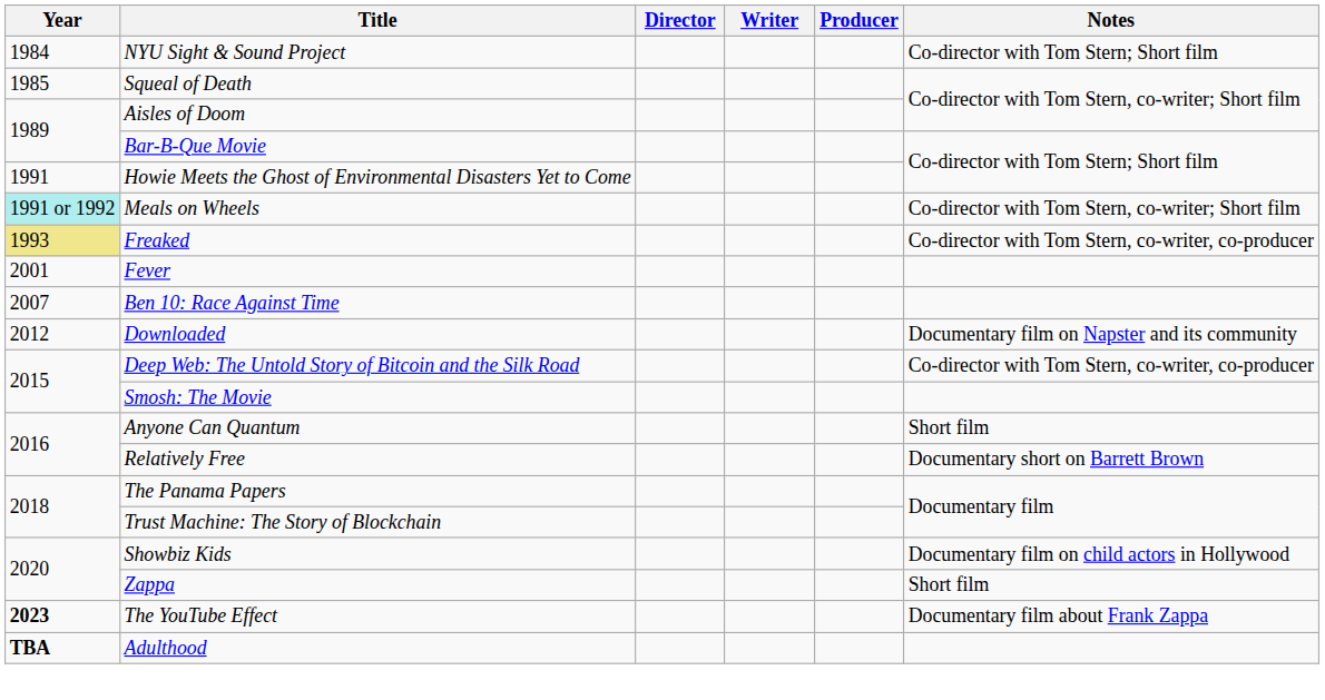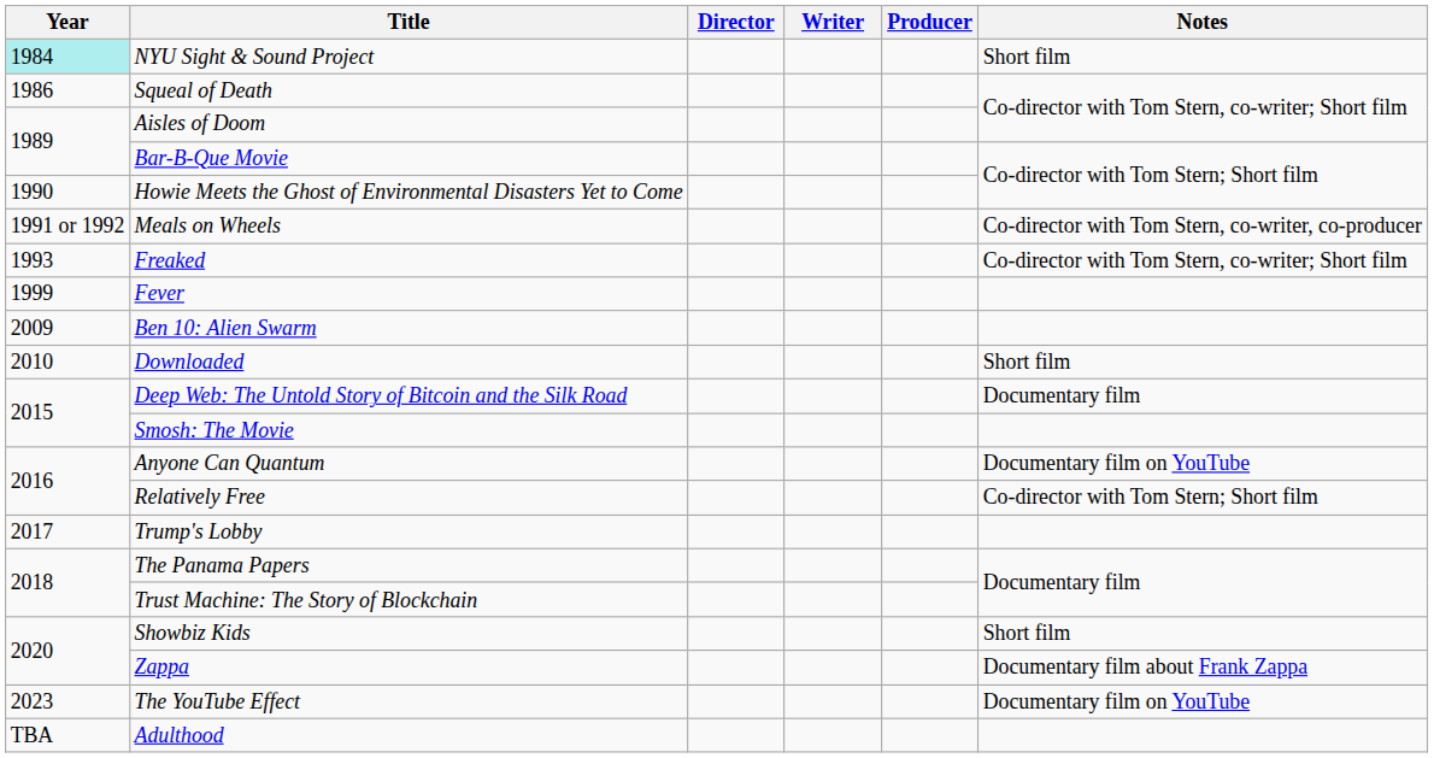 <table class="wikitable sortable">
 <tr>
 <th>Year</th>
 <th>Title</th>
 <th width="65"><a href='#'>Director</a></th>
 <th width="65"><a href='#'>Writer</a></th>
 <th width="65"><a href='#'>Producer</a></th>
 <th>Notes</th>
 </tr>
 <tr>
-<td>1984</td>
+<td style="background: paleturquoise;">1984</td>
 <td><em>NYU Sight & Sound Project</em></td>
 <td></td>
 <td></td>
 <td></td>
-<td>Co-director with Tom Stern; Short film</td>
+<td>Short film</td>
 </tr>
 <tr>
-<td>1985</td>
+<td>1986</td>
 <td><em>Squeal of Death</em></td>
 <td></td>
 <td></td>
 <td></td>
 <td rowspan="2">Co-director with Tom Stern, co-writer; Short film</td>
 </tr>
 <tr>
 <td rowspan="2">1989</td>
 <td><em>Aisles of Doom</em></td>
 <td></td>
 <td></td>
 <td></td>
 </tr>
 <tr>
 <td><em><a href='#'>Bar-B-Que Movie</a></em></td>
 <td></td>
 <td></td>
 <td></td>
 <td rowspan="2">Co-director with Tom Stern; Short film</td>
 </tr>
 <tr>
-<td>1991</td>
+<td>1990</td>
 <td><em>Howie Meets the Ghost of Environmental Disasters Yet to Come</em></td>
 <td></td>
 <td></td>
 <td></td>
 </tr>
 <tr>
-<td style="background: paleturquoise;">1991 or 1992</td>
+<td>1991 or 1992</td>
 <td><em>Meals on Wheels</em></td>
+<td></td>
+<td></td>
+<td></td>
+<td>Co-director with Tom Stern, co-writer, co-producer</td>
+</tr>
+<tr>
+<td>1993</td>
+<td><em><a href='#'>Freaked</a></em></td>
 <td></td>
 <td></td>
 <td></td>
 <td>Co-director with Tom Stern, co-writer; Short film</td>
 </tr>
 <tr>
-<td style="background: khaki;">1993</td>
-<td><em><a href='#'>Freaked</a></em></td>
-<td></td>
-<td></td>
-<td></td>
-<td>Co-director with Tom Stern, co-writer, co-producer</td>
-</tr>
-<tr>
-<td>2001</td>
+<td>1999</td>
 <td><em><a href='#'>Fever</a></em></td>
 <td></td>
 <td></td>
 <td></td>
 <td></td>
 </tr>
 <tr>
-<td>2007</td>
-<td><em><a href='#'>Ben 10: Race Against Time</a></em></td>
+<td>2009</td>
+<td><em><a href='#'>Ben 10: Alien Swarm</a></em></td>
 <td></td>
 <td></td>
 <td></td>
 <td></td>
 </tr>
 <tr>
-<td>2012</td>
+<td>2010</td>
 <td><em><a href='#'>Downloaded</a></em></td>
 <td></td>
 <td></td>
 <td></td>
-<td>Documentary film on <a href='#'>Napster</a> and its community</td>
+<td>Short film</td>
 </tr>
 <tr>
 <td rowspan="2">2015</td>
 <td><em><a href='#'>Deep Web: The Untold Story of Bitcoin and the Silk Road</a></em></td>
 <td></td>
 <td></td>
 <td></td>
-<td>Co-director with Tom Stern, co-writer, co-producer</td>
+<td>Documentary film</td>
 </tr>
 <tr>
 <td><em><a href='#'>Smosh: The Movie</a></em></td>
 <td></td>
 <td></td>
 <td></td>
 <td></td>
 </tr>
 <tr>
 <td rowspan="2">2016</td>
 <td><em>Anyone Can Quantum</em></td>
 <td></td>
 <td></td>
 <td></td>
-<td>Short film</td>
+<td>Documentary film on <a href='#'>YouTube</a></td>
 </tr>
 <tr>
 <td><em>Relatively Free</em></td>
 <td></td>
 <td></td>
 <td></td>
-<td>Documentary short on <a href='#'>Barrett Brown</a></td>
+<td>Co-director with Tom Stern; Short film</td>
+</tr>
+<tr>
+<td>2017</td>
+<td><em>Trump's Lobby</em></td>
+<td></td>
+<td></td>
+<td></td>
+<td></td>
 </tr>
 <tr>
 <td rowspan="2">2018</td>
 <td><em>The Panama Papers</em></td>
 <td></td>
 <td></td>
 <td></td>
 <td rowspan="2">Documentary film</td>
 </tr>
 <tr>
 <td><em>Trust Machine: The Story of Blockchain</em></td>
 <td></td>
 <td></td>
 <td></td>
 </tr>
 <tr>
 <td rowspan="2">2020</td>
 <td><em>Showbiz Kids</em></td>
 <td></td>
 <td></td>
 <td></td>
-<td>Documentary film on <a href='#'>child actors</a> in Hollywood</td>
+<td>Short film</td>
 </tr>
 <tr>
 <td><em><a href='#'>Zappa</a></em></td>
 <td></td>
 <td></td>
 <td></td>
-<td>Short film</td>
+<td>Documentary film about <a href='#'>Frank Zappa</a></td>
 </tr>
 <tr>
-<td><strong>2023</strong></td>
+<td>2023</td>
 <td><em>The YouTube Effect</em></td>
 <td></td>
 <td></td>
 <td></td>
-<td>Documentary film about <a href='#'>Frank Zappa</a></td>
+<td>Documentary film on <a href='#'>YouTube</a></td>
 </tr>
 <tr>
-<td><strong>TBA</strong></td>
+<td>TBA</td>
 <td><em><a href='#'>Adulthood</a></em></td>
 <td></td>
 <td></td>
 <td></td>
 <td></td>
 </tr>
 </table>
